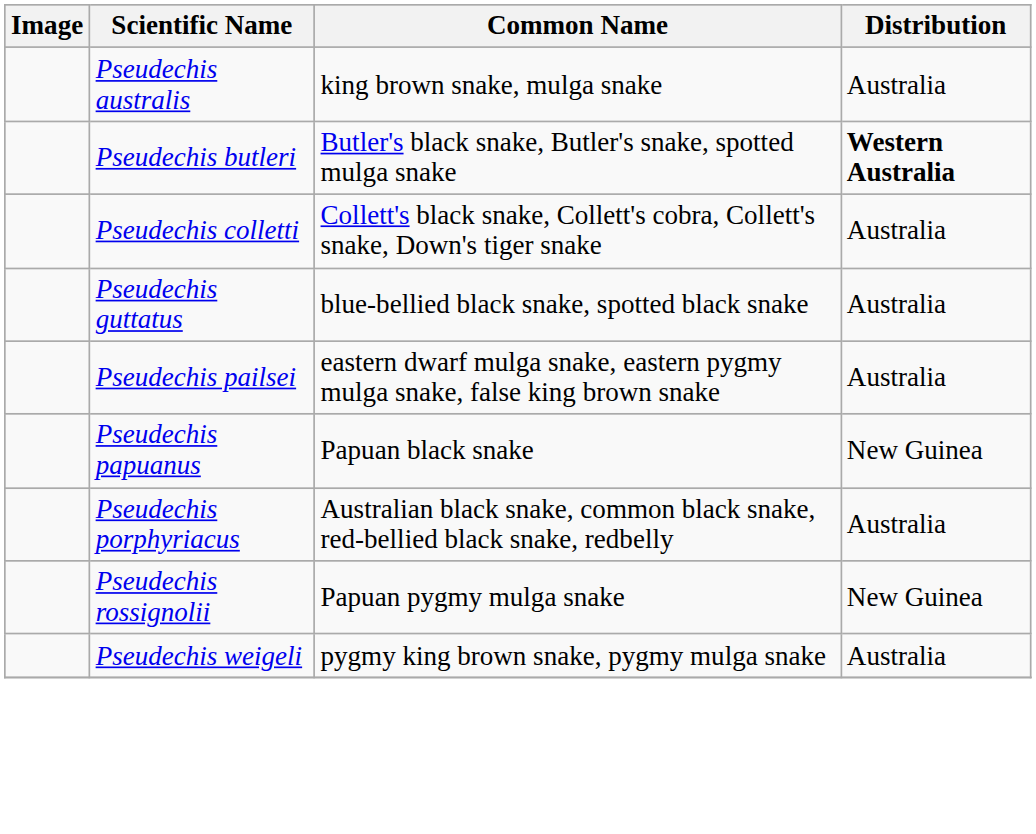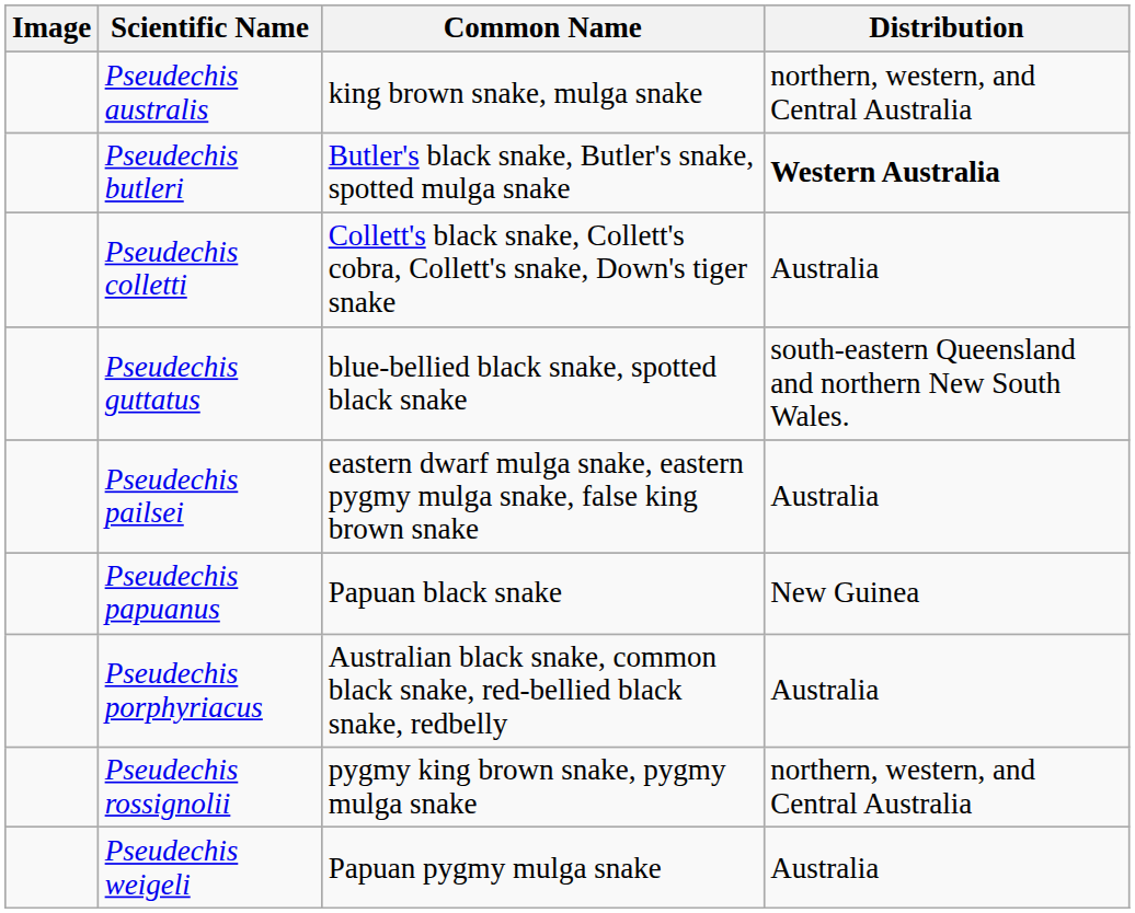 <table class="wikitable">
 <tr>
 <th>Image</th>
 <th>Scientific Name</th>
 <th>Common Name</th>
 <th>Distribution</th>
 </tr>
 <tr>
 <td></td>
 <td><em><a href='#'>Pseudechis australis</a></em> </td>
 <td>king brown snake, mulga snake</td>
-<td>Australia</td>
+<td>northern, western, and Central Australia</td>
 </tr>
 <tr>
 <td></td>
 <td><em><a href='#'>Pseudechis butleri</a></em> </td>
 <td><a href='#'>Butler's</a> black snake, Butler's snake, spotted mulga snake</td>
 <td><strong>Western Australia</strong></td>
 </tr>
 <tr>
 <td></td>
 <td><em><a href='#'>Pseudechis colletti</a></em> </td>
 <td><a href='#'>Collett's</a> black snake, Collett's cobra, Collett's snake, Down's tiger snake</td>
 <td>Australia</td>
 </tr>
 <tr>
 <td></td>
 <td><em><a href='#'>Pseudechis guttatus</a></em> </td>
 <td>blue-bellied black snake, spotted black snake</td>
-<td>Australia</td>
+<td>south-eastern Queensland and northern New South Wales.</td>
 </tr>
 <tr>
 <td></td>
 <td><em><a href='#'>Pseudechis pailsei</a></em> </td>
 <td>eastern dwarf mulga snake, eastern pygmy mulga snake, false king brown snake</td>
 <td>Australia</td>
 </tr>
 <tr>
 <td></td>
 <td><em><a href='#'>Pseudechis papuanus</a></em> </td>
 <td>Papuan black snake</td>
 <td>New Guinea</td>
 </tr>
 <tr>
 <td></td>
 <td><em><a href='#'>Pseudechis porphyriacus</a></em> </td>
 <td>Australian black snake, common black snake, red-bellied black snake, redbelly</td>
 <td>Australia</td>
 </tr>
 <tr>
 <td></td>
 <td><em><a href='#'>Pseudechis rossignolii</a></em> </td>
-<td>Papuan pygmy mulga snake</td>
-<td>New Guinea</td>
+<td>pygmy king brown snake, pygmy mulga snake</td>
+<td>northern, western, and Central Australia</td>
 </tr>
 <tr>
 <td></td>
 <td><em><a href='#'>Pseudechis weigeli</a></em> </td>
-<td>pygmy king brown snake, pygmy mulga snake</td>
+<td>Papuan pygmy mulga snake</td>
 <td>Australia</td>
 </tr>
 <tr>
 </tr>
 </table>
